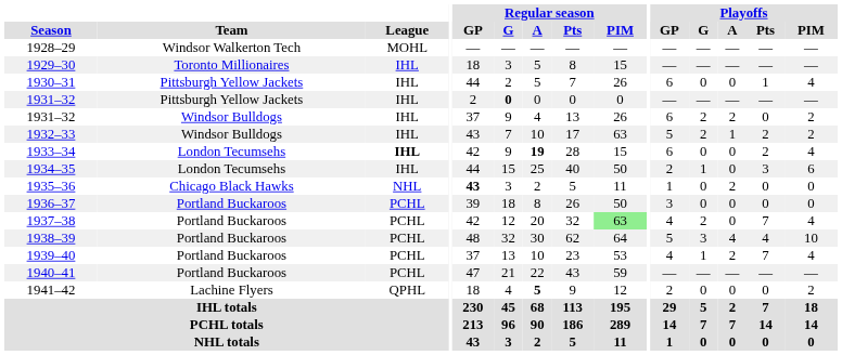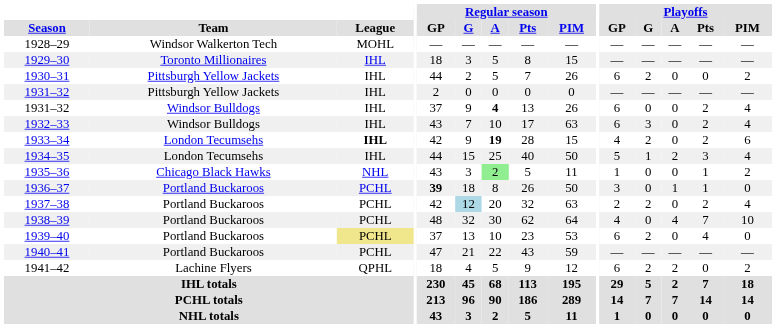 <table border="0" cellpadding="1" cellspacing="0" style="text-align:center; width:60em">
 <tr bgcolor="#e0e0e0">
 <th colspan="3" bgcolor="#ffffff"></th>
 <th rowspan="100" bgcolor="#ffffff"></th>
 <th colspan="5"><a href='#'>Regular season</a></th>
 <th rowspan="100" bgcolor="#ffffff"></th>
 <th colspan="5"><a href='#'>Playoffs</a></th>
 </tr>
 <tr bgcolor="#e0e0e0">
 <th><a href='#'>Season</a></th>
 <th>Team</th>
 <th>League</th>
 <th>GP</th>
 <th><a href='#'>G</a></th>
 <th><a href='#'>A</a></th>
 <th><a href='#'>Pts</a></th>
 <th><a href='#'>PIM</a></th>
 <th>GP</th>
 <th>G</th>
 <th>A</th>
 <th>Pts</th>
 <th>PIM</th>
 </tr>
 <tr>
 <td>1928–29</td>
 <td>Windsor Walkerton Tech</td>
 <td>MOHL</td>
 <td>—</td>
 <td>—</td>
 <td>—</td>
 <td>—</td>
 <td>—</td>
 <td>—</td>
 <td>—</td>
 <td>—</td>
 <td>—</td>
 <td>—</td>
 </tr>
 <tr bgcolor="#f0f0f0">
 <td><a href='#'>1929–30</a></td>
 <td><a href='#'>Toronto Millionaires</a></td>
 <td><a href='#'>IHL</a></td>
 <td>18</td>
 <td>3</td>
 <td>5</td>
 <td>8</td>
 <td>15</td>
 <td>—</td>
 <td>—</td>
 <td>—</td>
 <td>—</td>
 <td>—</td>
 </tr>
 <tr>
 <td><a href='#'>1930–31</a></td>
 <td><a href='#'>Pittsburgh Yellow Jackets</a></td>
 <td>IHL</td>
 <td>44</td>
 <td>2</td>
 <td>5</td>
 <td>7</td>
 <td>26</td>
 <td>6</td>
+<td>2</td>
 <td>0</td>
 <td>0</td>
-<td>1</td>
-<td>4</td>
+<td>2</td>
 </tr>
 <tr bgcolor="#f0f0f0">
 <td><a href='#'>1931–32</a></td>
 <td>Pittsburgh Yellow Jackets</td>
 <td>IHL</td>
 <td>2</td>
-<td><strong>0</strong></td>
+<td>0</td>
 <td>0</td>
 <td>0</td>
 <td>0</td>
 <td>—</td>
 <td>—</td>
 <td>—</td>
 <td>—</td>
 <td>—</td>
 </tr>
 <tr>
 <td>1931–32</td>
 <td><a href='#'>Windsor Bulldogs</a></td>
 <td>IHL</td>
 <td>37</td>
 <td>9</td>
-<td>4</td>
+<td><strong>4</strong></td>
 <td>13</td>
 <td>26</td>
 <td>6</td>
-<td>2</td>
-<td>2</td>
+<td>0</td>
 <td>0</td>
 <td>2</td>
+<td>4</td>
 </tr>
 <tr bgcolor="#f0f0f0">
 <td><a href='#'>1932–33</a></td>
 <td>Windsor Bulldogs</td>
 <td>IHL</td>
 <td>43</td>
 <td>7</td>
 <td>10</td>
 <td>17</td>
 <td>63</td>
-<td>5</td>
+<td>6</td>
+<td>3</td>
+<td>0</td>
 <td>2</td>
-<td>1</td>
-<td>2</td>
-<td>2</td>
+<td>4</td>
 </tr>
 <tr>
 <td><a href='#'>1933–34</a></td>
 <td><a href='#'>London Tecumsehs</a></td>
 <td><strong>IHL</strong></td>
 <td>42</td>
 <td>9</td>
 <td><strong>19</strong></td>
 <td>28</td>
 <td>15</td>
-<td>6</td>
-<td>0</td>
+<td>4</td>
+<td>2</td>
 <td>0</td>
 <td>2</td>
-<td>4</td>
+<td>6</td>
 </tr>
 <tr bgcolor="#f0f0f0">
 <td><a href='#'>1934–35</a></td>
 <td>London Tecumsehs</td>
 <td>IHL</td>
 <td>44</td>
 <td>15</td>
 <td>25</td>
 <td>40</td>
 <td>50</td>
+<td>5</td>
+<td>1</td>
 <td>2</td>
-<td>1</td>
-<td>0</td>
 <td>3</td>
-<td>6</td>
+<td>4</td>
 </tr>
 <tr>
 <td><a href='#'>1935–36</a></td>
 <td><a href='#'>Chicago Black Hawks</a></td>
 <td><a href='#'>NHL</a></td>
-<td><strong>43</strong></td>
+<td>43</td>
 <td>3</td>
-<td>2</td>
+<td style="background: lightgreen;">2</td>
 <td>5</td>
 <td>11</td>
 <td>1</td>
 <td>0</td>
+<td>0</td>
+<td>1</td>
 <td>2</td>
-<td>0</td>
-<td>0</td>
 </tr>
 <tr bgcolor="#f0f0f0">
 <td><a href='#'>1936–37</a></td>
 <td><a href='#'>Portland Buckaroos</a></td>
 <td><a href='#'>PCHL</a></td>
-<td>39</td>
+<td><strong>39</strong></td>
 <td>18</td>
 <td>8</td>
 <td>26</td>
 <td>50</td>
 <td>3</td>
 <td>0</td>
-<td>0</td>
-<td>0</td>
+<td>1</td>
+<td>1</td>
 <td>0</td>
 </tr>
 <tr>
 <td><a href='#'>1937–38</a></td>
 <td>Portland Buckaroos</td>
 <td>PCHL</td>
 <td>42</td>
-<td>12</td>
+<td style="background: lightblue;">12</td>
 <td>20</td>
 <td>32</td>
-<td style="background: lightgreen;">63</td>
-<td>4</td>
+<td>63</td>
+<td>2</td>
 <td>2</td>
 <td>0</td>
-<td>7</td>
+<td>2</td>
 <td>4</td>
 </tr>
 <tr bgcolor="#f0f0f0">
 <td><a href='#'>1938–39</a></td>
 <td>Portland Buckaroos</td>
 <td>PCHL</td>
 <td>48</td>
 <td>32</td>
 <td>30</td>
 <td>62</td>
 <td>64</td>
-<td>5</td>
-<td>3</td>
 <td>4</td>
+<td>0</td>
 <td>4</td>
+<td>7</td>
 <td>10</td>
 </tr>
 <tr>
 <td><a href='#'>1939–40</a></td>
 <td>Portland Buckaroos</td>
-<td>PCHL</td>
+<td style="background: khaki;">PCHL</td>
 <td>37</td>
 <td>13</td>
 <td>10</td>
 <td>23</td>
 <td>53</td>
+<td>6</td>
+<td>2</td>
+<td>0</td>
 <td>4</td>
-<td>1</td>
-<td>2</td>
-<td>7</td>
-<td>4</td>
+<td>0</td>
 </tr>
 <tr bgcolor="#f0f0f0">
 <td><a href='#'>1940–41</a></td>
 <td>Portland Buckaroos</td>
 <td>PCHL</td>
 <td>47</td>
 <td>21</td>
 <td>22</td>
 <td>43</td>
 <td>59</td>
 <td>—</td>
 <td>—</td>
 <td>—</td>
 <td>—</td>
 <td>—</td>
 </tr>
 <tr>
 <td>1941–42</td>
 <td>Lachine Flyers</td>
 <td>QPHL</td>
 <td>18</td>
 <td>4</td>
-<td><strong>5</strong></td>
+<td>5</td>
 <td>9</td>
 <td>12</td>
+<td>6</td>
 <td>2</td>
-<td>0</td>
-<td>0</td>
+<td>2</td>
 <td>0</td>
 <td>2</td>
 </tr>
 <tr bgcolor="#e0e0e0">
 <th colspan="3">IHL totals</th>
 <th>230</th>
 <th>45</th>
 <th>68</th>
 <th>113</th>
 <th>195</th>
 <th>29</th>
 <th>5</th>
 <th>2</th>
 <th>7</th>
 <th>18</th>
 </tr>
 <tr bgcolor="#e0e0e0">
 <th colspan="3">PCHL totals</th>
 <th>213</th>
 <th>96</th>
 <th>90</th>
 <th>186</th>
 <th>289</th>
 <th>14</th>
 <th>7</th>
 <th>7</th>
 <th>14</th>
 <th>14</th>
 </tr>
 <tr bgcolor="#e0e0e0">
 <th colspan="3">NHL totals</th>
 <th>43</th>
 <th>3</th>
 <th>2</th>
 <th>5</th>
 <th>11</th>
 <th>1</th>
 <th>0</th>
 <th>0</th>
 <th>0</th>
 <th>0</th>
 </tr>
 </table>
